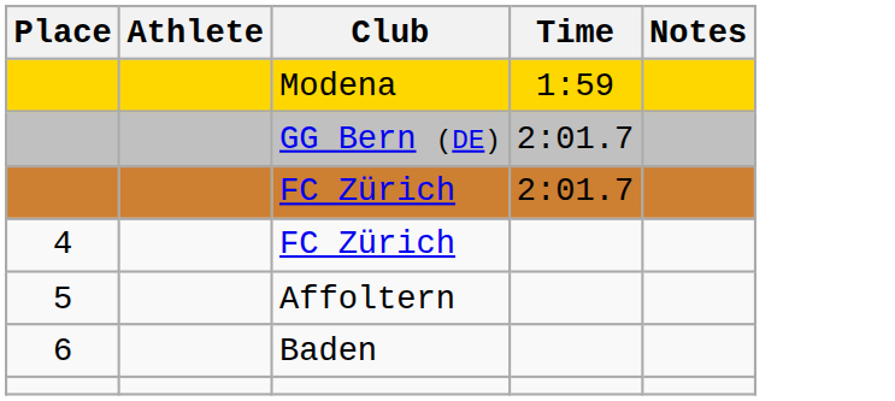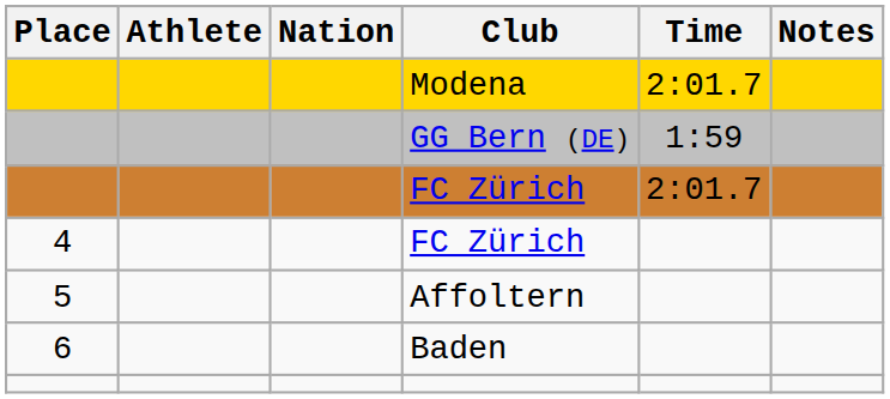 <table class="wikitable sortable">
 <tr>
 <th>Place</th>
 <th>Athlete</th>
+<th>Nation</th>
 <th>Club</th>
 <th>Time</th>
 <th>Notes</th>
 </tr>
 <tr style="background:gold;">
 <td align=center></td>
 <td></td>
+<td></td>
 <td>Modena</td>
-<td align=center>1:59 </td>
+<td align=center>2:01.7</td>
 <td></td>
 </tr>
 <tr style="background:silver;">
 <td align=center></td>
 <td></td>
+<td></td>
 <td><a href='#'>GG Bern</a> <small>(<a href='#'>DE</a>)</small></td>
-<td align=center>2:01.7</td>
+<td align=center>1:59 </td>
 <td></td>
 </tr>
 <tr style="background:#CD7F32;">
 <td align=center></td>
+<td></td>
 <td></td>
 <td><a href='#'>FC Zürich</a></td>
 <td align=center>2:01.7</td>
 <td></td>
 </tr>
 <tr>
 <td align=center>4</td>
 <td></td>
+<td></td>
 <td><a href='#'>FC Zürich</a></td>
 <td></td>
 <td></td>
 </tr>
 <tr>
 <td align=center>5</td>
 <td></td>
+<td></td>
 <td>Affoltern</td>
 <td></td>
 <td></td>
 </tr>
 <tr>
 <td align=center>6</td>
+<td></td>
 <td></td>
 <td>Baden</td>
 <td></td>
 <td></td>
 </tr>
 <tr>
 <td align=center></td>
 <td></td>
 <td></td>
 <td></td>
 <td></td>
+<td></td>
 </tr>
 </table>
